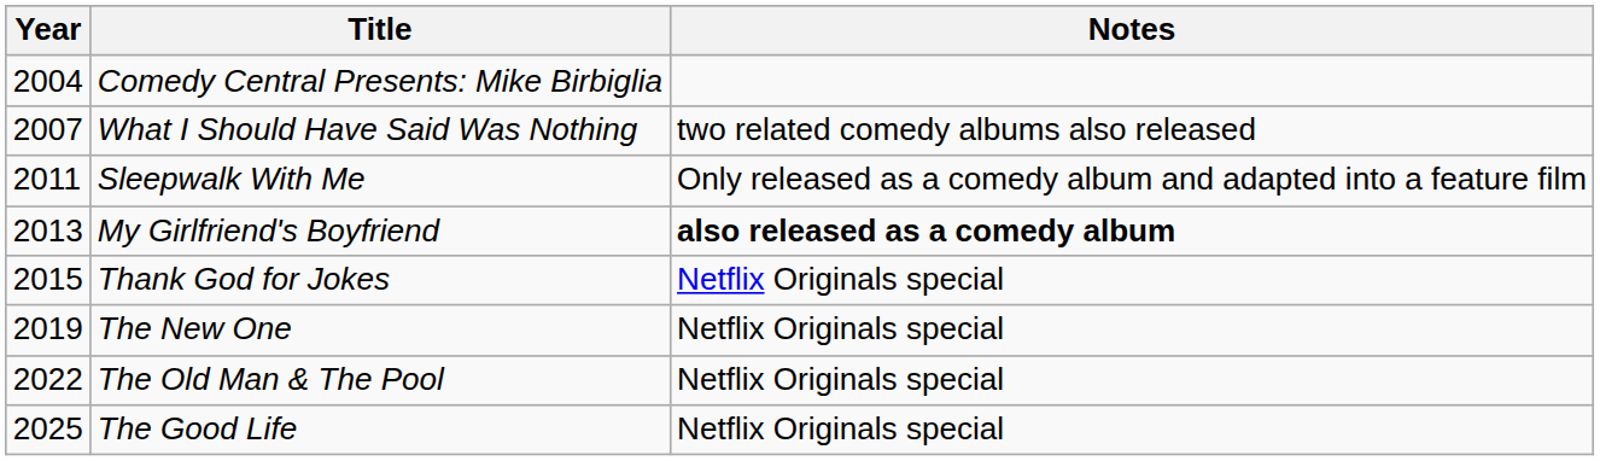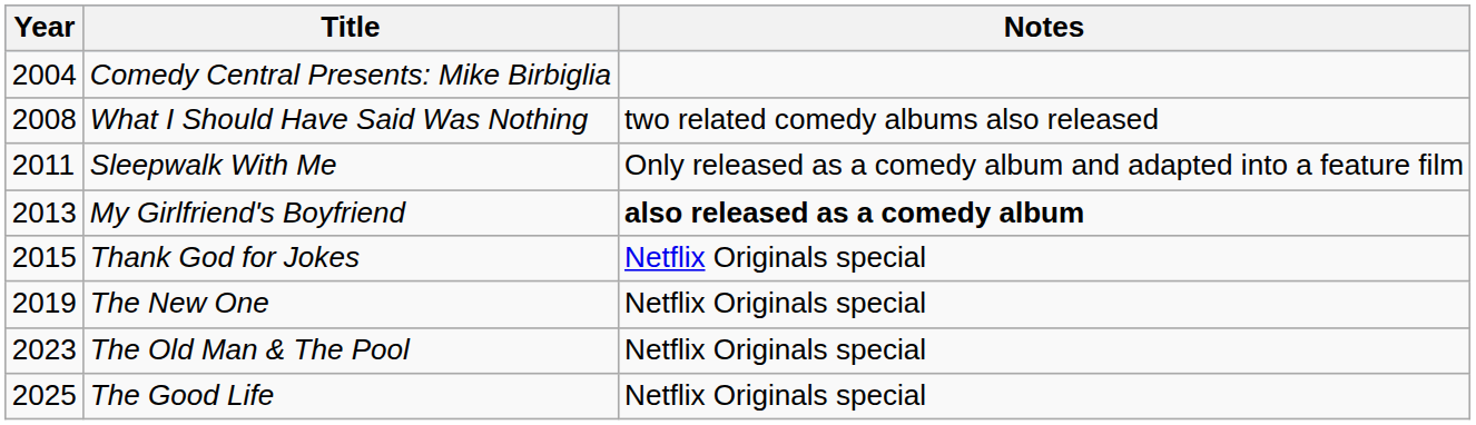 <table class="wikitable">
 <tr style="background:#b0c4de; text-align:center;">
 <th>Year</th>
 <th>Title</th>
 <th>Notes</th>
 </tr>
 <tr>
 <td>2004</td>
 <td><em>Comedy Central Presents: Mike Birbiglia</em></td>
 </tr>
 <tr>
-<td>2007</td>
+<td>2008</td>
 <td><em>What I Should Have Said Was Nothing</em></td>
 <td>two related comedy albums also released</td>
 </tr>
 <tr>
 <td>2011</td>
 <td><em>Sleepwalk With Me</em></td>
 <td>Only released as a comedy album and adapted into a feature film</td>
 </tr>
 <tr>
 <td>2013</td>
 <td><em>My Girlfriend's Boyfriend</em></td>
 <td><strong>also released as a comedy album</strong></td>
 </tr>
 <tr>
 <td>2015</td>
 <td><em>Thank God for Jokes</em></td>
 <td><a href='#'>Netflix</a> Originals special</td>
 </tr>
 <tr>
 <td>2019</td>
 <td><em>The New One</em></td>
 <td>Netflix Originals special</td>
 </tr>
 <tr>
-<td>2022</td>
+<td>2023</td>
 <td><em>The Old Man & The Pool</em></td>
 <td>Netflix Originals special</td>
 </tr>
 <tr>
 <td>2025</td>
 <td><em>The Good Life</em></td>
 <td>Netflix Originals special</td>
 </tr>
 </table>
